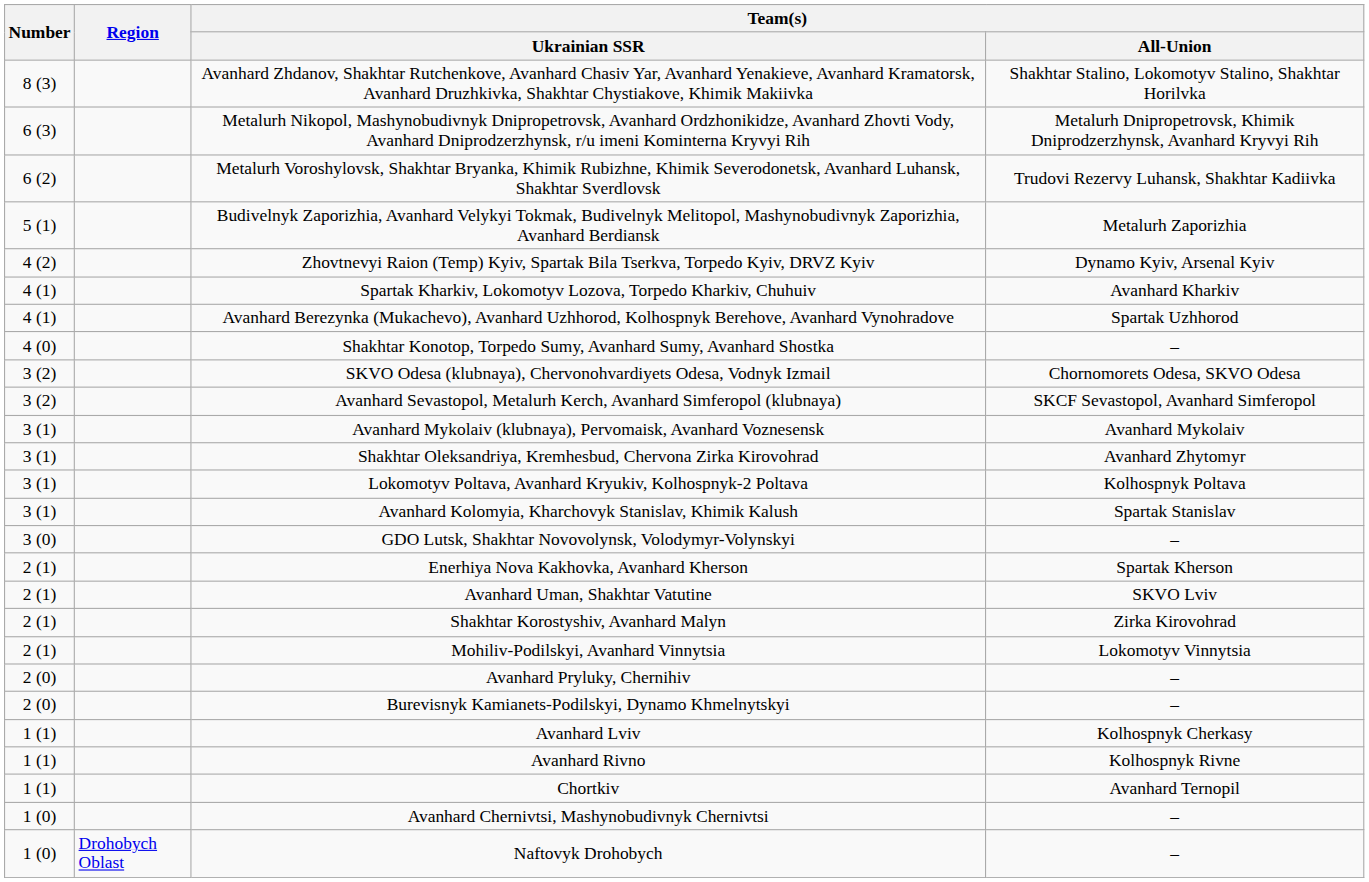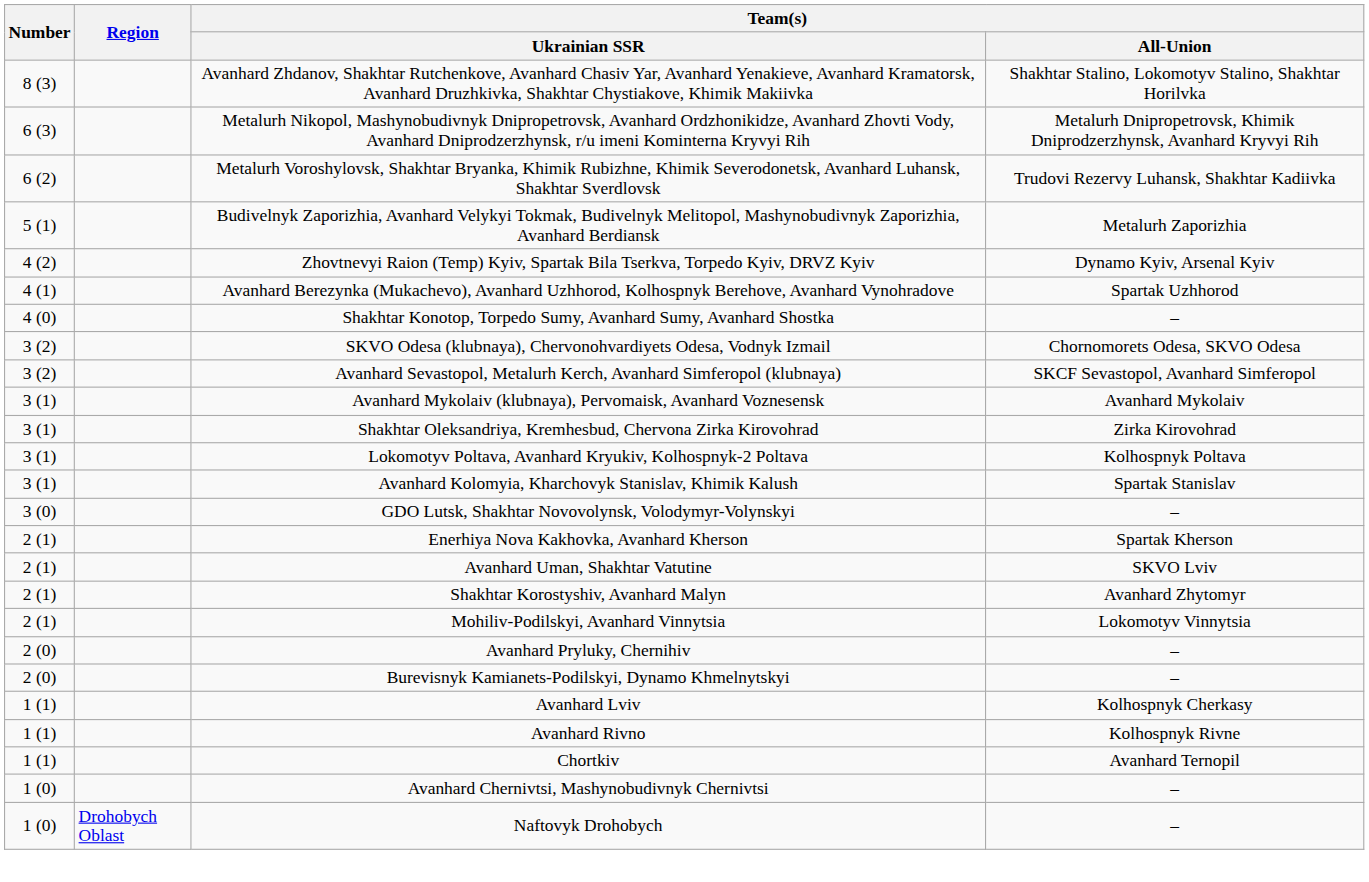 <table class="wikitable" style="text-align:center">
 <tr>
 <th rowspan=2>Number</th>
 <th rowspan=2><a href='#'>Region</a></th>
 <th colspan=2>Team(s)</th>
 </tr>
 <tr>
 <th>Ukrainian SSR</th>
 <th>All-Union</th>
 </tr>
 <tr>
 <td rowspan="1">8 (3)</td>
 <td align="left"></td>
 <td>Avanhard Zhdanov, Shakhtar Rutchenkove, Avanhard Chasiv Yar, Avanhard Yenakieve, Avanhard Kramatorsk, Avanhard Druzhkivka, Shakhtar Chystiakove, Khimik Makiivka</td>
 <td>Shakhtar Stalino, Lokomotyv Stalino, Shakhtar Horilvka</td>
 </tr>
 <tr>
 <td rowspan="1">6 (3)</td>
 <td align="left"></td>
 <td>Metalurh Nikopol, Mashynobudivnyk Dnipropetrovsk, Avanhard Ordzhonikidze, Avanhard Zhovti Vody, Avanhard Dniprodzerzhynsk, r/u imeni Kominterna Kryvyi Rih</td>
 <td>Metalurh Dnipropetrovsk, Khimik Dniprodzerzhynsk, Avanhard Kryvyi Rih</td>
 </tr>
 <tr>
 <td rowspan="1">6 (2)</td>
 <td align="left"></td>
 <td>Metalurh Voroshylovsk, Shakhtar Bryanka, Khimik Rubizhne, Khimik Severodonetsk, Avanhard Luhansk, Shakhtar Sverdlovsk</td>
 <td>Trudovi Rezervy Luhansk, Shakhtar Kadiivka</td>
 </tr>
 <tr>
 <td rowspan="1">5 (1)</td>
 <td align="left"></td>
 <td>Budivelnyk Zaporizhia, Avanhard Velykyi Tokmak, Budivelnyk Melitopol, Mashynobudivnyk Zaporizhia, Avanhard Berdiansk</td>
 <td>Metalurh Zaporizhia</td>
 </tr>
 <tr>
 <td rowspan="1">4 (2)</td>
 <td align="left"></td>
 <td>Zhovtnevyi Raion (Temp) Kyiv, Spartak Bila Tserkva, Torpedo Kyiv, DRVZ Kyiv</td>
 <td>Dynamo Kyiv, Arsenal Kyiv</td>
 </tr>
 <tr>
 <td rowspan="1">4 (1)</td>
 <td align="left"></td>
-<td>Spartak Kharkiv, Lokomotyv Lozova, Torpedo Kharkiv, Chuhuiv</td>
-<td>Avanhard Kharkiv</td>
-</tr>
-<tr>
-<td rowspan="1">4 (1)</td>
-<td align="left"></td>
 <td>Avanhard Berezynka (Mukachevo), Avanhard Uzhhorod, Kolhospnyk Berehove, Avanhard Vynohradove</td>
 <td>Spartak Uzhhorod</td>
 </tr>
 <tr>
 <td rowspan="1">4 (0)</td>
 <td align="left"></td>
 <td>Shakhtar Konotop, Torpedo Sumy, Avanhard Sumy, Avanhard Shostka</td>
 <td>–</td>
 </tr>
 <tr>
 <td rowspan="1">3 (2)</td>
 <td align="left"></td>
 <td>SKVO Odesa (klubnaya), Chervonohvardiyets Odesa, Vodnyk Izmail</td>
 <td>Chornomorets Odesa, SKVO Odesa</td>
 </tr>
 <tr>
 <td rowspan="1">3 (2)</td>
 <td align="left"></td>
 <td>Avanhard Sevastopol, Metalurh Kerch, Avanhard Simferopol (klubnaya)</td>
 <td>SKCF Sevastopol, Avanhard Simferopol</td>
 </tr>
 <tr>
 <td rowspan="1">3 (1)</td>
 <td align="left"></td>
 <td>Avanhard Mykolaiv (klubnaya), Pervomaisk, Avanhard Voznesensk</td>
 <td>Avanhard Mykolaiv</td>
 </tr>
 <tr>
 <td rowspan="1">3 (1)</td>
 <td align="left"></td>
 <td>Shakhtar Oleksandriya, Kremhesbud, Chervona Zirka Kirovohrad</td>
-<td>Avanhard Zhytomyr</td>
+<td>Zirka Kirovohrad</td>
 </tr>
 <tr>
 <td rowspan="1">3 (1)</td>
 <td align="left"></td>
 <td>Lokomotyv Poltava, Avanhard Kryukiv, Kolhospnyk-2 Poltava</td>
 <td>Kolhospnyk Poltava</td>
 </tr>
 <tr>
 <td rowspan="1">3 (1)</td>
 <td align="left"></td>
 <td>Avanhard Kolomyia, Kharchovyk Stanislav, Khimik Kalush</td>
 <td>Spartak Stanislav</td>
 </tr>
 <tr>
 <td rowspan="1">3 (0)</td>
 <td align="left"></td>
 <td>GDO Lutsk, Shakhtar Novovolynsk, Volodymyr-Volynskyi</td>
 <td>–</td>
 </tr>
 <tr>
 <td rowspan="1">2 (1)</td>
 <td align="left"></td>
 <td>Enerhiya Nova Kakhovka, Avanhard Kherson</td>
 <td>Spartak Kherson</td>
 </tr>
 <tr>
 <td rowspan="1">2 (1)</td>
 <td align="left"></td>
 <td>Avanhard Uman, Shakhtar Vatutine</td>
 <td>SKVO Lviv</td>
 </tr>
 <tr>
 <td rowspan="1">2 (1)</td>
 <td align="left"></td>
 <td>Shakhtar Korostyshiv, Avanhard Malyn</td>
-<td>Zirka Kirovohrad</td>
+<td>Avanhard Zhytomyr</td>
 </tr>
 <tr>
 <td rowspan="1">2 (1)</td>
 <td align="left"></td>
 <td>Mohiliv-Podilskyi, Avanhard Vinnytsia</td>
 <td>Lokomotyv Vinnytsia</td>
 </tr>
 <tr>
 <td rowspan="1">2 (0)</td>
 <td align="left"></td>
 <td>Avanhard Pryluky, Chernihiv</td>
 <td>–</td>
 </tr>
 <tr>
 <td rowspan="1">2 (0)</td>
 <td align="left"></td>
 <td>Burevisnyk Kamianets-Podilskyi, Dynamo Khmelnytskyi</td>
 <td>–</td>
 </tr>
 <tr>
 <td rowspan="1">1 (1)</td>
 <td align="left"></td>
 <td>Avanhard Lviv</td>
 <td>Kolhospnyk Cherkasy</td>
 </tr>
 <tr>
 <td rowspan="1">1 (1)</td>
 <td align="left"></td>
 <td>Avanhard Rivno</td>
 <td>Kolhospnyk Rivne</td>
 </tr>
 <tr>
 <td rowspan="1">1 (1)</td>
 <td align="left"></td>
 <td>Chortkiv</td>
 <td>Avanhard Ternopil</td>
 </tr>
 <tr>
 <td rowspan="1">1 (0)</td>
 <td align="left"></td>
 <td>Avanhard Chernivtsi, Mashynobudivnyk Chernivtsi</td>
 <td>–</td>
 </tr>
 <tr>
 <td rowspan="1">1 (0)</td>
 <td align="left"> <a href='#'>Drohobych Oblast</a></td>
 <td>Naftovyk Drohobych</td>
 <td>–</td>
 </tr>
 </table>
